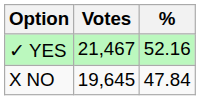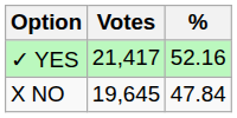 <table class="wikitable">
 <tr>
 <th>Option</th>
 <th>Votes</th>
 <th>%</th>
 </tr>
 <tr>
 <td style=background:#bbf8be>✓ YES</td>
-<td style=background:#bbf8be>21,467</td>
+<td style=background:#bbf8be>21,417</td>
 <td style=background:#bbf8be>52.16</td>
 </tr>
 <tr>
 <td>X NO</td>
 <td>19,645</td>
 <td>47.84</td>
 </tr>
 </table>
